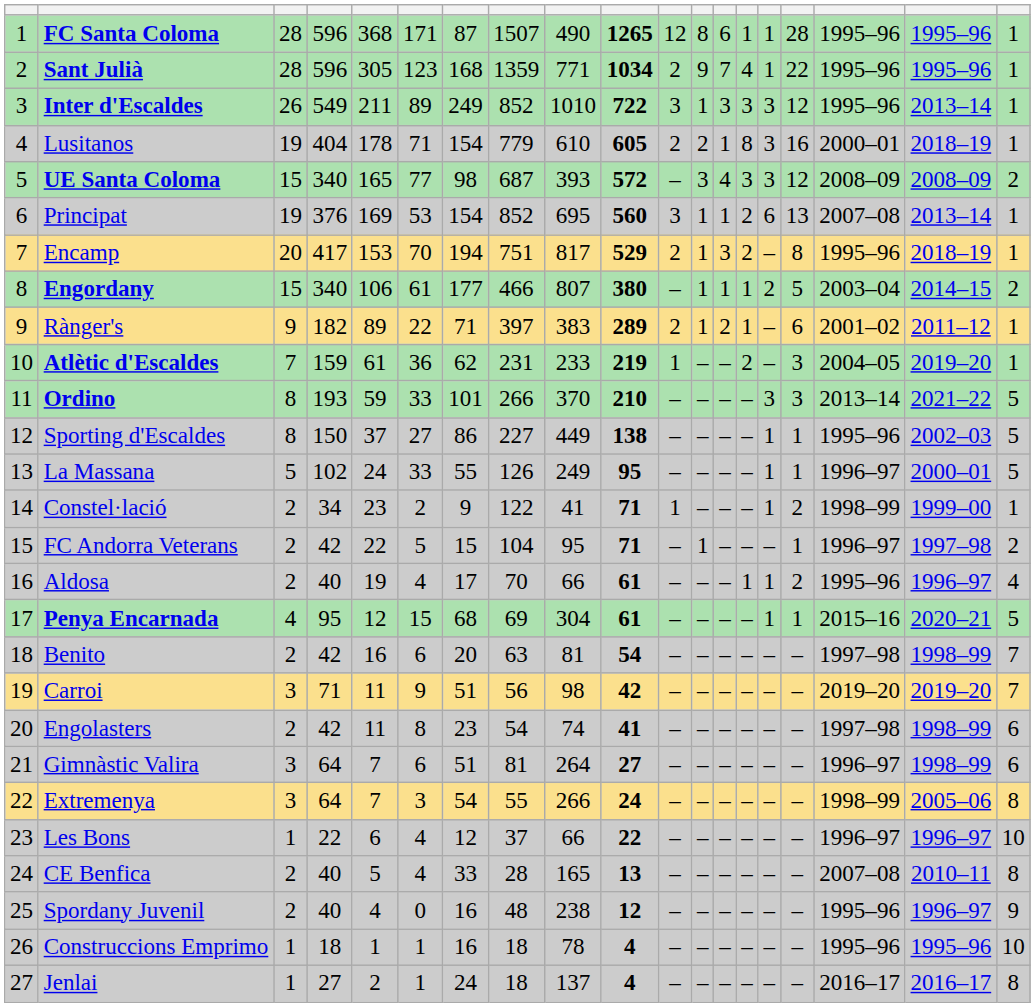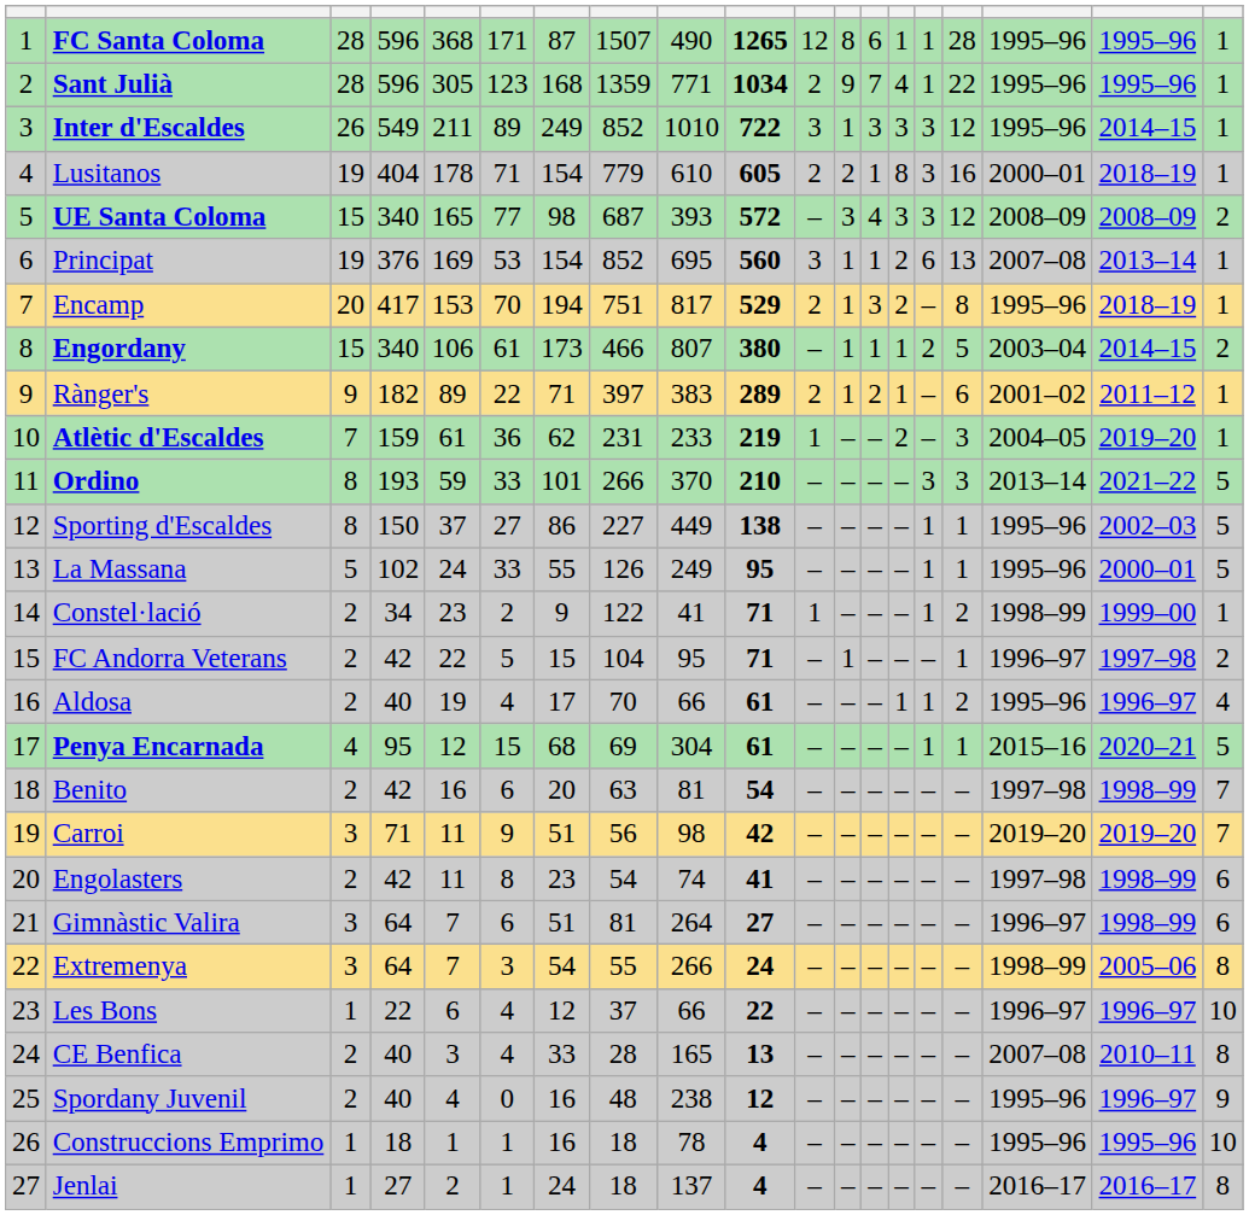 <table class="wikitable sortable" style="text-align:center;">
 <tr>
 <th></th>
 <th></th>
 <th></th>
 <th></th>
 <th></th>
 <th></th>
 <th></th>
 <th></th>
 <th></th>
 <th></th>
 <th></th>
 <th></th>
 <th></th>
 <th></th>
 <th></th>
 <th></th>
 <th></th>
 <th></th>
 <th></th>
 </tr>
 <tr style="background:#ace1af;">
 <td>1</td>
 <td align=left><strong><a href='#'>FC Santa Coloma</a></strong></td>
 <td>28</td>
 <td>596</td>
 <td>368</td>
 <td>171</td>
 <td>87</td>
 <td>1507</td>
 <td>490</td>
 <td><strong>1265</strong></td>
 <td>12</td>
 <td>8</td>
 <td>6</td>
 <td>1</td>
 <td>1</td>
 <td>28</td>
 <td>1995–96</td>
 <td><a href='#'>1995–96</a></td>
 <td>1</td>
 </tr>
 <tr style="background:#ace1af;">
 <td>2</td>
 <td align=left><strong><a href='#'>Sant Julià</a></strong></td>
 <td>28</td>
 <td>596</td>
 <td>305</td>
 <td>123</td>
 <td>168</td>
 <td>1359</td>
 <td>771</td>
 <td><strong>1034</strong></td>
 <td>2</td>
 <td>9</td>
 <td>7</td>
 <td>4</td>
 <td>1</td>
 <td>22</td>
 <td>1995–96</td>
 <td><a href='#'>1995–96</a></td>
 <td>1</td>
 </tr>
 <tr style="background:#ace1af;">
 <td>3</td>
 <td align=left><strong><a href='#'>Inter d'Escaldes</a></strong></td>
 <td>26</td>
 <td>549</td>
 <td>211</td>
 <td>89</td>
 <td>249</td>
 <td>852</td>
 <td>1010</td>
 <td><strong>722</strong></td>
 <td>3</td>
 <td>1</td>
 <td>3</td>
 <td>3</td>
 <td>3</td>
 <td>12</td>
 <td>1995–96</td>
-<td><a href='#'>2013–14</a></td>
+<td><a href='#'>2014–15</a></td>
 <td>1</td>
 </tr>
 <tr style="background:#ccc;">
 <td>4</td>
 <td align=left><a href='#'>Lusitanos</a></td>
 <td>19</td>
 <td>404</td>
 <td>178</td>
 <td>71</td>
 <td>154</td>
 <td>779</td>
 <td>610</td>
 <td><strong>605</strong></td>
 <td>2</td>
 <td>2</td>
 <td>1</td>
 <td>8</td>
 <td>3</td>
 <td>16</td>
 <td>2000–01</td>
 <td><a href='#'>2018–19</a></td>
 <td>1</td>
 </tr>
 <tr style="background:#ace1af;">
 <td>5</td>
 <td align=left><strong><a href='#'>UE Santa Coloma</a></strong></td>
 <td>15</td>
 <td>340</td>
 <td>165</td>
 <td>77</td>
 <td>98</td>
 <td>687</td>
 <td>393</td>
 <td><strong>572</strong></td>
 <td>–</td>
 <td>3</td>
 <td>4</td>
 <td>3</td>
 <td>3</td>
 <td>12</td>
 <td>2008–09</td>
 <td><a href='#'>2008–09</a></td>
 <td>2</td>
 </tr>
 <tr style="background:#ccc;">
 <td>6</td>
 <td align=left><a href='#'>Principat</a></td>
 <td>19</td>
 <td>376</td>
 <td>169</td>
 <td>53</td>
 <td>154</td>
 <td>852</td>
 <td>695</td>
 <td><strong>560</strong></td>
 <td>3</td>
 <td>1</td>
 <td>1</td>
 <td>2</td>
 <td>6</td>
 <td>13</td>
 <td>2007–08</td>
 <td><a href='#'>2013–14</a></td>
 <td>1</td>
 </tr>
 <tr style="background:#fbe08d;">
 <td>7</td>
 <td align=left><a href='#'>Encamp</a></td>
 <td>20</td>
 <td>417</td>
 <td>153</td>
 <td>70</td>
 <td>194</td>
 <td>751</td>
 <td>817</td>
 <td><strong>529</strong></td>
 <td>2</td>
 <td>1</td>
 <td>3</td>
 <td>2</td>
 <td>–</td>
 <td>8</td>
 <td>1995–96</td>
 <td><a href='#'>2018–19</a></td>
 <td>1</td>
 </tr>
 <tr style="background:#ace1af;">
 <td>8</td>
 <td align=left><strong><a href='#'>Engordany</a></strong></td>
 <td>15</td>
 <td>340</td>
 <td>106</td>
 <td>61</td>
-<td>177</td>
+<td>173</td>
 <td>466</td>
 <td>807</td>
 <td><strong>380</strong></td>
 <td>–</td>
 <td>1</td>
 <td>1</td>
 <td>1</td>
 <td>2</td>
 <td>5</td>
 <td>2003–04</td>
 <td><a href='#'>2014–15</a></td>
 <td>2</td>
 </tr>
 <tr style="background:#fbe08d;">
 <td>9</td>
 <td align=left><a href='#'>Rànger's</a></td>
 <td>9</td>
 <td>182</td>
 <td>89</td>
 <td>22</td>
 <td>71</td>
 <td>397</td>
 <td>383</td>
 <td><strong>289</strong></td>
 <td>2</td>
 <td>1</td>
 <td>2</td>
 <td>1</td>
 <td>–</td>
 <td>6</td>
 <td>2001–02</td>
 <td><a href='#'>2011–12</a></td>
 <td>1</td>
 </tr>
 <tr style="background:#ace1af;">
 <td>10</td>
 <td align=left><strong><a href='#'>Atlètic d'Escaldes</a></strong></td>
 <td>7</td>
 <td>159</td>
 <td>61</td>
 <td>36</td>
 <td>62</td>
 <td>231</td>
 <td>233</td>
 <td><strong>219</strong></td>
 <td>1</td>
 <td>–</td>
 <td>–</td>
 <td>2</td>
 <td>–</td>
 <td>3</td>
 <td>2004–05</td>
 <td><a href='#'>2019–20</a></td>
 <td>1</td>
 </tr>
 <tr style="background:#ace1af;">
 <td>11</td>
 <td align=left><strong><a href='#'>Ordino</a></strong></td>
 <td>8</td>
 <td>193</td>
 <td>59</td>
 <td>33</td>
 <td>101</td>
 <td>266</td>
 <td>370</td>
 <td><strong>210</strong></td>
 <td>–</td>
 <td>–</td>
 <td>–</td>
 <td>–</td>
 <td>3</td>
 <td>3</td>
 <td>2013–14</td>
 <td><a href='#'>2021–22</a></td>
 <td>5</td>
 </tr>
 <tr style="background:#ccc;">
 <td>12</td>
 <td align=left><a href='#'>Sporting d'Escaldes</a></td>
 <td>8</td>
 <td>150</td>
 <td>37</td>
 <td>27</td>
 <td>86</td>
 <td>227</td>
 <td>449</td>
 <td><strong>138</strong></td>
 <td>–</td>
 <td>–</td>
 <td>–</td>
 <td>–</td>
 <td>1</td>
 <td>1</td>
 <td>1995–96</td>
 <td><a href='#'>2002–03</a></td>
 <td>5</td>
 </tr>
 <tr style="background:#ccc;">
 <td>13</td>
 <td align=left><a href='#'>La Massana</a></td>
 <td>5</td>
 <td>102</td>
 <td>24</td>
 <td>33</td>
 <td>55</td>
 <td>126</td>
 <td>249</td>
 <td><strong>95</strong></td>
 <td>–</td>
 <td>–</td>
 <td>–</td>
 <td>–</td>
 <td>1</td>
 <td>1</td>
-<td>1996–97</td>
+<td>1995–96</td>
 <td><a href='#'>2000–01</a></td>
 <td>5</td>
 </tr>
 <tr style="background:#ccc;">
 <td>14</td>
 <td align=left><a href='#'>Constel·lació</a></td>
 <td>2</td>
 <td>34</td>
 <td>23</td>
 <td>2</td>
 <td>9</td>
 <td>122</td>
 <td>41</td>
 <td><strong>71</strong></td>
 <td>1</td>
 <td>–</td>
 <td>–</td>
 <td>–</td>
 <td>1</td>
 <td>2</td>
 <td>1998–99</td>
 <td><a href='#'>1999–00</a></td>
 <td>1</td>
 </tr>
 <tr style="background:#ccc;">
 <td>15</td>
 <td align=left><a href='#'>FC Andorra Veterans</a></td>
 <td>2</td>
 <td>42</td>
 <td>22</td>
 <td>5</td>
 <td>15</td>
 <td>104</td>
 <td>95</td>
 <td><strong>71</strong></td>
 <td>–</td>
 <td>1</td>
 <td>–</td>
 <td>–</td>
 <td>–</td>
 <td>1</td>
 <td>1996–97</td>
 <td><a href='#'>1997–98</a></td>
 <td>2</td>
 </tr>
 <tr style="background:#ccc;">
 <td>16</td>
 <td align=left><a href='#'>Aldosa</a></td>
 <td>2</td>
 <td>40</td>
 <td>19</td>
 <td>4</td>
 <td>17</td>
 <td>70</td>
 <td>66</td>
 <td><strong>61</strong></td>
 <td>–</td>
 <td>–</td>
 <td>–</td>
 <td>1</td>
 <td>1</td>
 <td>2</td>
 <td>1995–96</td>
 <td><a href='#'>1996–97</a></td>
 <td>4</td>
 </tr>
 <tr style="background:#ace1af;">
 <td>17</td>
 <td align=left><strong><a href='#'>Penya Encarnada</a></strong></td>
 <td>4</td>
 <td>95</td>
 <td>12</td>
 <td>15</td>
 <td>68</td>
 <td>69</td>
 <td>304</td>
 <td><strong>61</strong></td>
 <td>–</td>
 <td>–</td>
 <td>–</td>
 <td>–</td>
 <td>1</td>
 <td>1</td>
 <td>2015–16</td>
 <td><a href='#'>2020–21</a></td>
 <td>5</td>
 </tr>
 <tr style="background:#ccc;">
 <td>18</td>
 <td align=left><a href='#'>Benito</a></td>
 <td>2</td>
 <td>42</td>
 <td>16</td>
 <td>6</td>
 <td>20</td>
 <td>63</td>
 <td>81</td>
 <td><strong>54</strong></td>
 <td>–</td>
 <td>–</td>
 <td>–</td>
 <td>–</td>
 <td>–</td>
 <td>–</td>
 <td>1997–98</td>
 <td><a href='#'>1998–99</a></td>
 <td>7</td>
 </tr>
 <tr style="background:#fbe08d;">
 <td>19</td>
 <td align=left><a href='#'>Carroi</a></td>
 <td>3</td>
 <td>71</td>
 <td>11</td>
 <td>9</td>
 <td>51</td>
 <td>56</td>
 <td>98</td>
 <td><strong>42</strong></td>
 <td>–</td>
 <td>–</td>
 <td>–</td>
 <td>–</td>
 <td>–</td>
 <td>–</td>
 <td>2019–20</td>
 <td><a href='#'>2019–20</a></td>
 <td>7</td>
 </tr>
 <tr style="background:#ccc;">
 <td>20</td>
 <td align=left><a href='#'>Engolasters</a></td>
 <td>2</td>
 <td>42</td>
 <td>11</td>
 <td>8</td>
 <td>23</td>
 <td>54</td>
 <td>74</td>
 <td><strong>41</strong></td>
 <td>–</td>
 <td>–</td>
 <td>–</td>
 <td>–</td>
 <td>–</td>
 <td>–</td>
 <td>1997–98</td>
 <td><a href='#'>1998–99</a></td>
 <td>6</td>
 </tr>
 <tr style="background:#ccc;">
 <td>21</td>
 <td align=left><a href='#'>Gimnàstic Valira</a></td>
 <td>3</td>
 <td>64</td>
 <td>7</td>
 <td>6</td>
 <td>51</td>
 <td>81</td>
 <td>264</td>
 <td><strong>27</strong></td>
 <td>–</td>
 <td>–</td>
 <td>–</td>
 <td>–</td>
 <td>–</td>
 <td>–</td>
 <td>1996–97</td>
 <td><a href='#'>1998–99</a></td>
 <td>6</td>
 </tr>
 <tr style="background:#fbe08d;">
 <td>22</td>
 <td align=left><a href='#'>Extremenya</a></td>
 <td>3</td>
 <td>64</td>
 <td>7</td>
 <td>3</td>
 <td>54</td>
 <td>55</td>
 <td>266</td>
 <td><strong>24</strong></td>
 <td>–</td>
 <td>–</td>
 <td>–</td>
 <td>–</td>
 <td>–</td>
 <td>–</td>
 <td>1998–99</td>
 <td><a href='#'>2005–06</a></td>
 <td>8</td>
 </tr>
 <tr style="background:#ccc;">
 <td>23</td>
 <td align=left><a href='#'>Les Bons</a></td>
 <td>1</td>
 <td>22</td>
 <td>6</td>
 <td>4</td>
 <td>12</td>
 <td>37</td>
 <td>66</td>
 <td><strong>22</strong></td>
 <td>–</td>
 <td>–</td>
 <td>–</td>
 <td>–</td>
 <td>–</td>
 <td>–</td>
 <td>1996–97</td>
 <td><a href='#'>1996–97</a></td>
 <td>10</td>
 </tr>
 <tr style="background:#ccc;">
 <td>24</td>
 <td align=left><a href='#'>CE Benfica</a></td>
 <td>2</td>
 <td>40</td>
-<td>5</td>
+<td>3</td>
 <td>4</td>
 <td>33</td>
 <td>28</td>
 <td>165</td>
 <td><strong>13</strong></td>
 <td>–</td>
 <td>–</td>
 <td>–</td>
 <td>–</td>
 <td>–</td>
 <td>–</td>
 <td>2007–08</td>
 <td><a href='#'>2010–11</a></td>
 <td>8</td>
 </tr>
 <tr style="background:#ccc;">
 <td>25</td>
 <td align=left><a href='#'>Spordany Juvenil</a></td>
 <td>2</td>
 <td>40</td>
 <td>4</td>
 <td>0</td>
 <td>16</td>
 <td>48</td>
 <td>238</td>
 <td><strong>12</strong></td>
 <td>–</td>
 <td>–</td>
 <td>–</td>
 <td>–</td>
 <td>–</td>
 <td>–</td>
 <td>1995–96</td>
 <td><a href='#'>1996–97</a></td>
 <td>9</td>
 </tr>
 <tr style="background:#ccc;">
 <td>26</td>
 <td align=left><a href='#'>Construccions Emprimo</a></td>
 <td>1</td>
 <td>18</td>
 <td>1</td>
 <td>1</td>
 <td>16</td>
 <td>18</td>
 <td>78</td>
 <td><strong>4</strong></td>
 <td>–</td>
 <td>–</td>
 <td>–</td>
 <td>–</td>
 <td>–</td>
 <td>–</td>
 <td>1995–96</td>
 <td><a href='#'>1995–96</a></td>
 <td>10</td>
 </tr>
 <tr style="background:#ccc;">
 <td>27</td>
 <td align=left><a href='#'>Jenlai</a></td>
 <td>1</td>
 <td>27</td>
 <td>2</td>
 <td>1</td>
 <td>24</td>
 <td>18</td>
 <td>137</td>
 <td><strong>4</strong></td>
 <td>–</td>
 <td>–</td>
 <td>–</td>
 <td>–</td>
 <td>–</td>
 <td>–</td>
 <td>2016–17</td>
 <td><a href='#'>2016–17</a></td>
 <td>8</td>
 </tr>
 </table>
